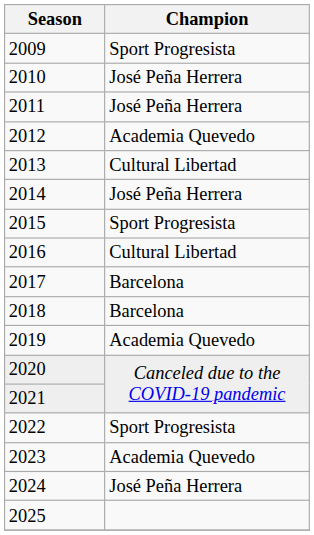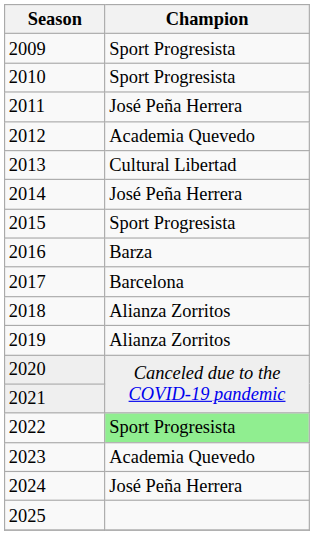 <table class="wikitable sortable">
 <tr>
 <th width=80px>Season</th>
 <th width=170px>Champion</th>
 </tr>
 <tr>
 <td>2009</td>
 <td>Sport Progresista</td>
 </tr>
 <tr>
 <td>2010</td>
-<td>José Peña Herrera</td>
+<td>Sport Progresista</td>
 </tr>
 <tr>
 <td>2011</td>
 <td>José Peña Herrera</td>
 </tr>
 <tr>
 <td>2012</td>
 <td>Academia Quevedo</td>
 </tr>
 <tr>
 <td>2013</td>
 <td>Cultural Libertad</td>
 </tr>
 <tr>
 <td>2014</td>
 <td>José Peña Herrera</td>
 </tr>
 <tr>
 <td>2015</td>
 <td>Sport Progresista</td>
 </tr>
 <tr>
 <td>2016</td>
-<td>Cultural Libertad</td>
+<td>Barza</td>
 </tr>
 <tr>
 <td>2017</td>
 <td>Barcelona</td>
 </tr>
 <tr>
 <td>2018</td>
-<td>Barcelona</td>
+<td>Alianza Zorritos</td>
 </tr>
 <tr>
 <td>2019</td>
-<td>Academia Quevedo</td>
+<td>Alianza Zorritos</td>
 </tr>
 <tr bgcolor=#efefef>
 <td>2020</td>
 <td rowspan=2 colspan="1" align=center><em>Canceled due to the <a href='#'>COVID-19 pandemic</a></em></td>
 </tr>
 <tr bgcolor=#efefef>
 <td>2021</td>
 </tr>
 <tr>
 <td>2022</td>
-<td>Sport Progresista</td>
+<td style="background: lightgreen;">Sport Progresista</td>
 </tr>
 <tr>
 <td>2023</td>
 <td>Academia Quevedo</td>
 </tr>
 <tr>
 <td>2024</td>
 <td>José Peña Herrera</td>
 </tr>
 <tr>
 <td>2025</td>
 <td></td>
 </tr>
 <tr>
 </tr>
 </table>
